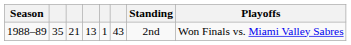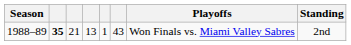 <table class="wikitable" style="text-align:center">
 <tr>
 <th>Season</th>
 <th></th>
 <th></th>
 <th></th>
 <th></th>
 <th></th>
+<th>Playoffs</th>
 <th>Standing</th>
-<th>Playoffs</th>
 </tr>
 <tr>
 <td>1988–89</td>
-<td>35</td>
+<td><strong>35</strong></td>
 <td>21</td>
 <td>13</td>
 <td>1</td>
 <td>43</td>
+<td align="left">Won Finals vs. <a href='#'>Miami Valley Sabres</a></td>
 <td>2nd</td>
-<td align="left">Won Finals vs. <a href='#'>Miami Valley Sabres</a></td>
 </tr>
 </table>
